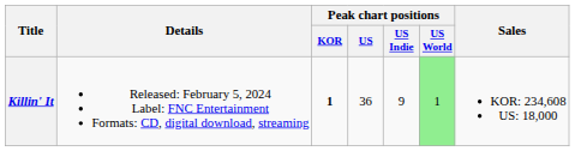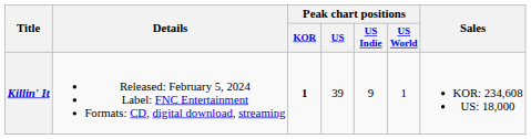 <table class="wikitable plainrowheaders" style="text-align:center">
 <tr>
 <th scope="col" rowspan="2">Title</th>
 <th scope="col" rowspan="2">Details</th>
 <th scope="col" colspan="4">Peak chart positions</th>
 <th scope="col" rowspan="2">Sales</th>
 </tr>
 <tr>
 <th scope="col" style="width:2.8em;font-size:85%"><a href='#'>KOR</a><br></th>
 <th scope="col" style="width:2.8em;font-size:85%"><a href='#'>US</a><br></th>
 <th scope="col" style="width:2.8em;font-size:85%"><a href='#'>US<br>Indie</a><br></th>
 <th scope="col" style="width:2.8em;font-size:85%"><a href='#'>US<br>World</a><br></th>
 </tr>
 <tr>
 <th scope="row"><em><a href='#'>Killin' It</a></em></th>
 <td><br><ul><li>Released: February 5, 2024</li><li>Label: <a href='#'>FNC Entertainment</a></li><li>Formats: <a href='#'>CD</a>, <a href='#'>digital download</a>, <a href='#'>streaming</a></li></ul></td>
 <td><strong>1</strong></td>
-<td>36</td>
+<td>39</td>
 <td>9</td>
-<td style="background: lightgreen;">1</td>
+<td>1</td>
 <td><br><ul><li>KOR: 234,608</li><li>US: 18,000</li></ul></td>
 </tr>
 </table>
